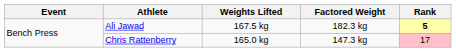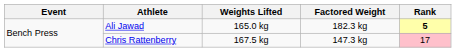 <table class="wikitable" style="font-size:90%">
 <tr>
 <th width=150>Event</th>
 <th width=150>Athlete</th>
 <th width=150>Weights Lifted</th>
 <th width=150>Factored Weight</th>
 <th width=75>Rank</th>
 </tr>
 <tr>
 <td rowspan=2>Bench Press</td>
 <td><a href='#'>Ali Jawad</a></td>
-<td style="text-align:center;">167.5 kg</td>
+<td style="text-align:center;">165.0 kg</td>
 <td style="text-align:center;">182.3 kg</td>
 <td style="text-align:center; background:#ffa;"><strong>5</strong></td>
 </tr>
 <tr>
 <td><a href='#'>Chris Rattenberry</a></td>
-<td style="text-align:center;">165.0 kg</td>
+<td style="text-align:center;">167.5 kg</td>
 <td style="text-align:center;">147.3 kg</td>
 <td style="text-align:center; background:pink;">17</td>
 </tr>
 </table>
